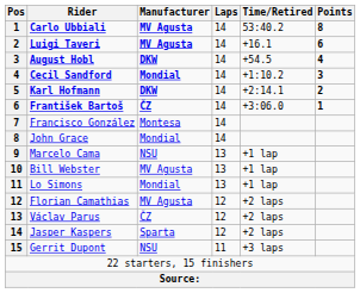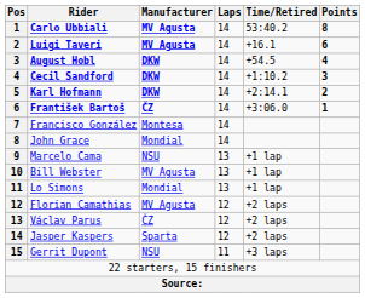 <table class="wikitable" style="font-size: 95%;">
 <tr>
 <th>Pos</th>
 <th>Rider</th>
 <th>Manufacturer</th>
 <th>Laps</th>
 <th>Time/Retired</th>
 <th>Points</th>
 </tr>
 <tr>
 <th>1</th>
 <td> <strong><a href='#'>Carlo Ubbiali</a></strong></td>
 <td><strong><a href='#'>MV Agusta</a></strong></td>
 <td>14</td>
 <td>53:40.2</td>
 <td><strong>8</strong></td>
 </tr>
 <tr>
 <th>2</th>
 <td> <strong><a href='#'>Luigi Taveri</a></strong></td>
 <td><strong><a href='#'>MV Agusta</a></strong></td>
 <td>14</td>
 <td>+16.1</td>
 <td><strong>6</strong></td>
 </tr>
 <tr>
 <th>3</th>
 <td> <strong><a href='#'>August Hobl</a></strong></td>
 <td><strong><a href='#'>DKW</a></strong></td>
 <td>14</td>
 <td>+54.5</td>
 <td><strong>4</strong></td>
 </tr>
 <tr>
 <th>4</th>
 <td> <strong><a href='#'>Cecil Sandford</a></strong></td>
-<td><strong><a href='#'>Mondial</a></strong></td>
+<td><strong><a href='#'>DKW</a></strong></td>
 <td>14</td>
 <td>+1:10.2</td>
 <td><strong>3</strong></td>
 </tr>
 <tr>
 <th>5</th>
 <td> <strong><a href='#'>Karl Hofmann</a></strong></td>
 <td><strong><a href='#'>DKW</a></strong></td>
 <td>14</td>
 <td>+2:14.1</td>
 <td><strong>2</strong></td>
 </tr>
 <tr>
 <th>6</th>
 <td> <strong><a href='#'>František Bartoš</a></strong></td>
 <td><strong><a href='#'>ČZ</a></strong></td>
 <td>14</td>
 <td>+3:06.0</td>
 <td><strong>1</strong></td>
 </tr>
 <tr>
 <th>7</th>
 <td> <a href='#'>Francisco González</a></td>
 <td><a href='#'>Montesa</a></td>
 <td>14</td>
 <td></td>
 <td></td>
 </tr>
 <tr>
 <th>8</th>
 <td> <a href='#'>John Grace</a></td>
 <td><a href='#'>Mondial</a></td>
 <td>14</td>
 <td></td>
 <td></td>
 </tr>
 <tr>
 <th>9</th>
 <td> <a href='#'>Marcelo Cama</a></td>
 <td><a href='#'>NSU</a></td>
 <td>13</td>
 <td>+1 lap</td>
 <td></td>
 </tr>
 <tr>
 <th>10</th>
 <td> <a href='#'>Bill Webster</a></td>
 <td><a href='#'>MV Agusta</a></td>
 <td>13</td>
 <td>+1 lap</td>
 <td></td>
 </tr>
 <tr>
 <th>11</th>
 <td> <a href='#'>Lo Simons</a></td>
 <td><a href='#'>Mondial</a></td>
 <td>13</td>
 <td>+1 lap</td>
 <td></td>
 </tr>
 <tr>
 <th>12</th>
 <td> <a href='#'>Florian Camathias</a></td>
 <td><a href='#'>MV Agusta</a></td>
 <td>12</td>
 <td>+2 laps</td>
 <td></td>
 </tr>
 <tr>
 <th>13</th>
 <td> <a href='#'>Václav Parus</a></td>
 <td><a href='#'>ČZ</a></td>
 <td>12</td>
 <td>+2 laps</td>
 <td></td>
 </tr>
 <tr>
 <th>14</th>
 <td> <a href='#'>Jasper Kaspers</a></td>
 <td><a href='#'>Sparta</a></td>
 <td>12</td>
 <td>+2 laps</td>
 <td></td>
 </tr>
 <tr>
 <th>15</th>
 <td> <a href='#'>Gerrit Dupont</a></td>
 <td><a href='#'>NSU</a></td>
 <td>11</td>
 <td>+3 laps</td>
 <td></td>
 </tr>
 <tr>
 <td colspan=6 align=center>22 starters, 15 finishers</td>
 </tr>
 <tr>
 <th colspan=6><strong>Source</strong>:</th>
 </tr>
 </table>
